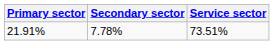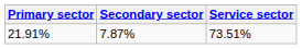 <table class="wikitable">
 <tr>
 <th><a href='#'>Primary sector</a></th>
 <th><a href='#'>Secondary sector</a></th>
 <th><a href='#'>Service sector</a></th>
 </tr>
 <tr>
 <td>21.91%</td>
-<td>7.78%</td>
+<td>7.87%</td>
 <td>73.51%</td>
 </tr>
 </table>
